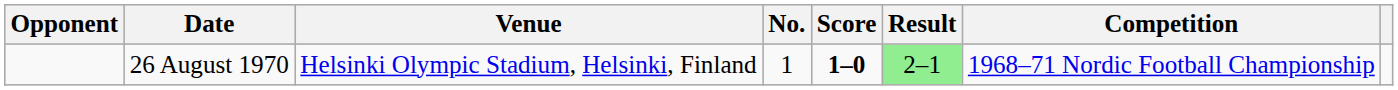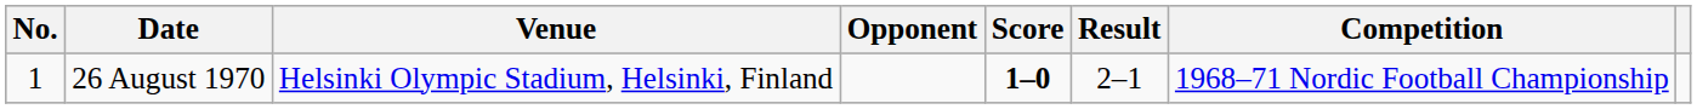 <table class="wikitable sortable">
 <tr>
-<th scope="col">Opponent</th>
+<th scope="col">No.</th>
 <th scope="col">Date</th>
 <th scope="col">Venue</th>
-<th scope="col">No.</th>
+<th scope="col">Opponent</th>
 <th scope="col">Score</th>
 <th scope="col">Result</th>
 <th scope="col">Competition</th>
 <th class="unsortable" scope="col"></th>
 </tr>
 <tr>
-<td></td>
+<td align="center">1</td>
 <td>26 August 1970</td>
 <td><a href='#'>Helsinki Olympic Stadium</a>, <a href='#'>Helsinki</a>, Finland</td>
-<td align="center">1</td>
+<td></td>
 <td align="center"><strong>1–0</strong></td>
-<td align="center" style="background: lightgreen;">2–1</td>
+<td align="center">2–1</td>
 <td><a href='#'>1968–71 Nordic Football Championship</a></td>
 <td></td>
 </tr>
 </table>
